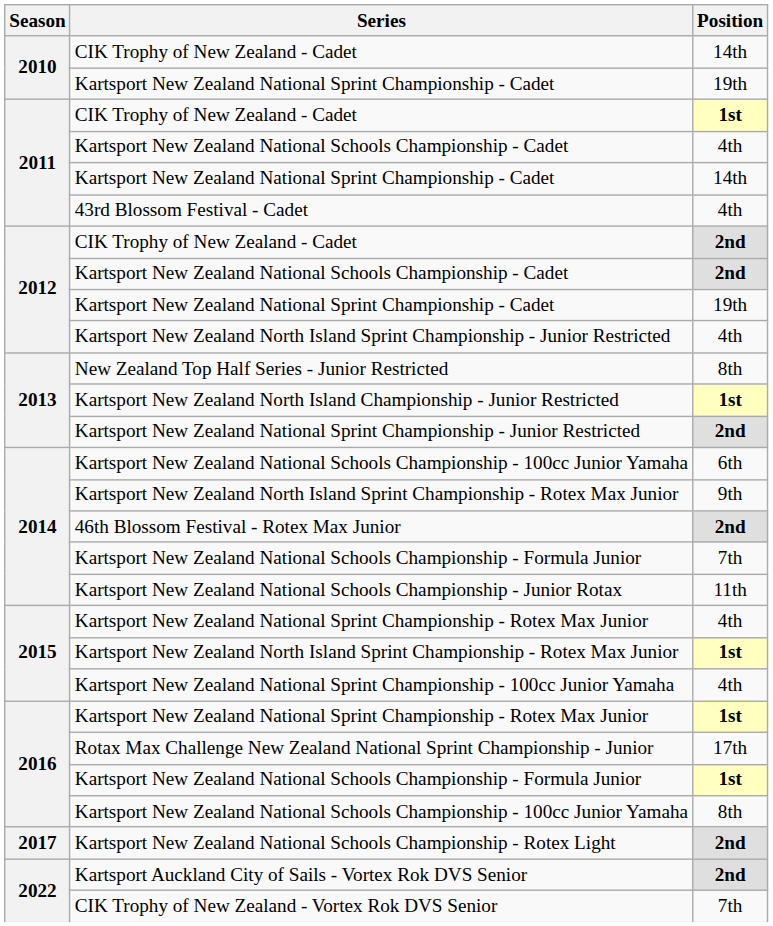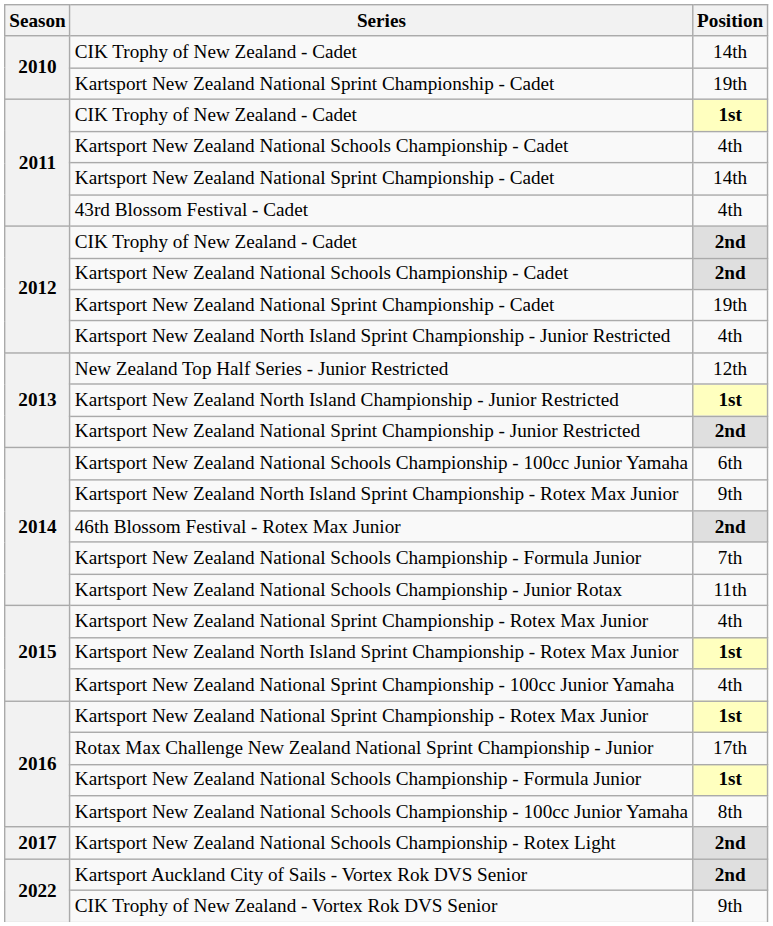 <table class="wikitable" style="font-size: 85%; text-align:center">
 <tr>
 <th>Season</th>
 <th>Series</th>
 <th>Position</th>
 </tr>
 <tr>
 <th rowspan=2>2010</th>
 <td align="left">CIK Trophy of New Zealand - Cadet</td>
 <td>14th</td>
 </tr>
 <tr>
 <td align="left">Kartsport New Zealand National Sprint Championship - Cadet</td>
 <td>19th</td>
 </tr>
 <tr>
 <th rowspan=4>2011</th>
 <td align="left">CIK Trophy of New Zealand - Cadet</td>
 <td style="background:#FFFFBF;"><strong>1st</strong></td>
 </tr>
 <tr>
 <td align="left">Kartsport New Zealand National Schools Championship - Cadet</td>
 <td>4th</td>
 </tr>
 <tr>
 <td align="left">Kartsport New Zealand National Sprint Championship - Cadet</td>
 <td>14th</td>
 </tr>
 <tr>
 <td align="left">43rd Blossom Festival - Cadet</td>
 <td>4th</td>
 </tr>
 <tr>
 <th rowspan=4>2012</th>
 <td align="left">CIK Trophy of New Zealand - Cadet</td>
 <td style=background:#dfdfdf><strong>2nd</strong></td>
 </tr>
 <tr>
 <td align="left">Kartsport New Zealand National Schools Championship - Cadet</td>
 <td style=background:#dfdfdf><strong>2nd</strong></td>
 </tr>
 <tr>
 <td align="left">Kartsport New Zealand National Sprint Championship - Cadet</td>
 <td>19th</td>
 </tr>
 <tr>
 <td align="left">Kartsport New Zealand North Island Sprint Championship - Junior Restricted</td>
 <td>4th</td>
 </tr>
 <tr>
 <th rowspan=3>2013</th>
 <td align="left">New Zealand Top Half Series - Junior Restricted</td>
-<td>8th</td>
+<td>12th</td>
 </tr>
 <tr>
 <td align="left">Kartsport New Zealand North Island Championship - Junior Restricted</td>
 <td style=background:#ffffbf><strong>1st</strong></td>
 </tr>
 <tr>
 <td align="left">Kartsport New Zealand National Sprint Championship - Junior Restricted</td>
 <td style=background:#dfdfdf><strong>2nd</strong></td>
 </tr>
 <tr>
 <th rowspan=5>2014</th>
 <td align="left">Kartsport New Zealand National Schools Championship - 100cc Junior Yamaha</td>
 <td>6th</td>
 </tr>
 <tr>
 <td align="left">Kartsport New Zealand North Island Sprint Championship - Rotex Max Junior</td>
 <td>9th</td>
 </tr>
 <tr>
 <td align="left">46th Blossom Festival - Rotex Max Junior</td>
 <td style=background:#dfdfdf><strong>2nd</strong></td>
 </tr>
 <tr>
 <td align="left">Kartsport New Zealand National Schools Championship - Formula Junior</td>
 <td>7th</td>
 </tr>
 <tr>
 <td align="left">Kartsport New Zealand National Schools Championship - Junior Rotax</td>
 <td>11th</td>
 </tr>
 <tr>
 <th rowspan=3>2015</th>
 <td align="left">Kartsport New Zealand National Sprint Championship - Rotex Max Junior</td>
 <td>4th</td>
 </tr>
 <tr>
 <td align="left">Kartsport New Zealand North Island Sprint Championship - Rotex Max Junior</td>
 <td style=background:#ffffbf><strong>1st</strong></td>
 </tr>
 <tr>
 <td align="left">Kartsport New Zealand National Sprint Championship - 100cc Junior Yamaha</td>
 <td>4th</td>
 </tr>
 <tr>
 <th rowspan=4>2016</th>
 <td align="left">Kartsport New Zealand National Sprint Championship - Rotex Max Junior</td>
 <td style=background:#ffffbf><strong>1st</strong></td>
 </tr>
 <tr>
 <td align="left">Rotax Max Challenge New Zealand National Sprint Championship - Junior</td>
 <td>17th</td>
 </tr>
 <tr>
 <td align="left">Kartsport New Zealand National Schools Championship - Formula Junior</td>
 <td style=background:#ffffbf><strong>1st</strong></td>
 </tr>
 <tr>
 <td align="left">Kartsport New Zealand National Schools Championship - 100cc Junior Yamaha</td>
 <td>8th</td>
 </tr>
 <tr>
 <th>2017</th>
 <td align="left">Kartsport New Zealand National Schools Championship - Rotex Light</td>
 <td style=background:#dfdfdf><strong>2nd</strong></td>
 </tr>
 <tr>
 <th rowspan=2>2022</th>
 <td align="left">Kartsport Auckland City of Sails - Vortex Rok DVS Senior</td>
 <td style=background:#dfdfdf><strong>2nd</strong></td>
 </tr>
 <tr>
 <td align="left">CIK Trophy of New Zealand - Vortex Rok DVS Senior</td>
-<td>7th</td>
+<td>9th</td>
 </tr>
 </table>
